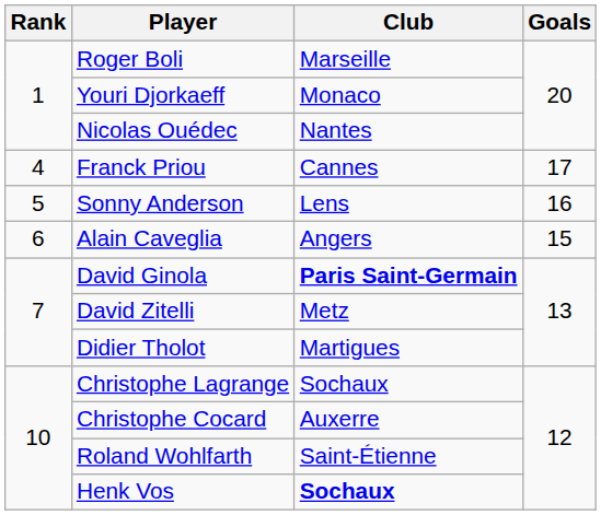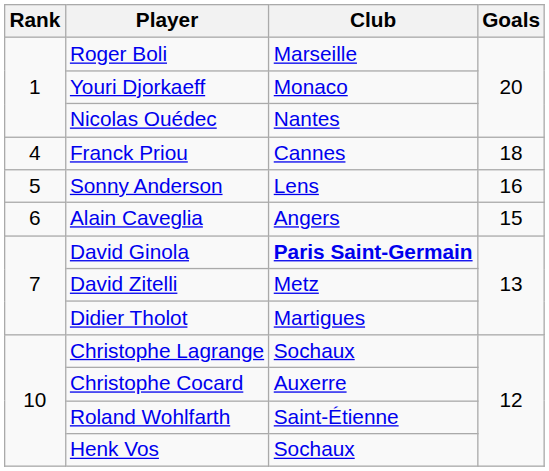 <table class="wikitable" style="text-align:center">
 <tr>
 <th>Rank</th>
 <th>Player</th>
 <th>Club</th>
 <th>Goals</th>
 </tr>
 <tr>
 <td rowspan="3">1</td>
 <td align="left"> <a href='#'>Roger Boli</a></td>
 <td align="left"><a href='#'>Marseille</a></td>
 <td rowspan="3">20</td>
 </tr>
 <tr>
 <td align="left"> <a href='#'>Youri Djorkaeff</a></td>
 <td align="left"><a href='#'>Monaco</a></td>
 </tr>
 <tr>
 <td align="left"> <a href='#'>Nicolas Ouédec</a></td>
 <td align="left"><a href='#'>Nantes</a></td>
 </tr>
 <tr>
 <td>4</td>
 <td align="left"> <a href='#'>Franck Priou</a></td>
 <td align="left"><a href='#'>Cannes</a></td>
-<td>17</td>
+<td>18</td>
 </tr>
 <tr>
 <td>5</td>
 <td align="left"> <a href='#'>Sonny Anderson</a></td>
 <td align="left"><a href='#'>Lens</a></td>
 <td>16</td>
 </tr>
 <tr>
 <td>6</td>
 <td align="left"> <a href='#'>Alain Caveglia</a></td>
 <td align="left"><a href='#'>Angers</a></td>
 <td>15</td>
 </tr>
 <tr>
 <td rowspan="3">7</td>
 <td align="left"> <a href='#'>David Ginola</a></td>
 <td align="left"><strong><a href='#'>Paris Saint-Germain</a></strong></td>
 <td rowspan="3">13</td>
 </tr>
 <tr>
 <td align="left"> <a href='#'>David Zitelli</a></td>
 <td align="left"><a href='#'>Metz</a></td>
 </tr>
 <tr>
 <td align="left"> <a href='#'>Didier Tholot</a></td>
 <td align="left"><a href='#'>Martigues</a></td>
 </tr>
 <tr>
 <td rowspan="4">10</td>
 <td align="left"> <a href='#'>Christophe Lagrange</a></td>
 <td align="left"><a href='#'>Sochaux</a></td>
 <td rowspan="4">12</td>
 </tr>
 <tr>
 <td align="left"> <a href='#'>Christophe Cocard</a></td>
 <td align="left"><a href='#'>Auxerre</a></td>
 </tr>
 <tr>
 <td align="left"> <a href='#'>Roland Wohlfarth</a></td>
 <td align="left"><a href='#'>Saint-Étienne</a></td>
 </tr>
 <tr>
 <td align="left"> <a href='#'>Henk Vos</a></td>
-<td align="left"><strong><a href='#'>Sochaux</a></strong></td>
+<td align="left"><a href='#'>Sochaux</a></td>
 </tr>
 </table>
